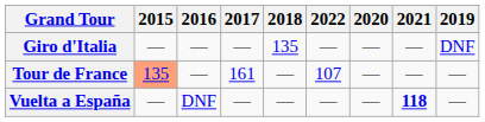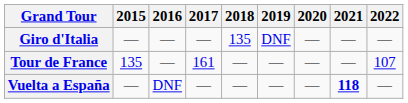 <table class="wikitable plainrowheaders">
 <tr>
 <th scope="col"><a href='#'>Grand Tour</a></th>
 <th scope="col">2015</th>
 <th scope="col">2016</th>
 <th scope="col">2017</th>
 <th scope="col">2018</th>
-<th scope="col">2022</th>
+<th scope="col">2019</th>
 <th scope="col">2020</th>
 <th scope="col">2021</th>
-<th scope="col">2019</th>
+<th scope="col">2022</th>
 </tr>
 <tr style="text-align:center;">
 <th scope="row"> <a href='#'>Giro d'Italia</a></th>
 <td>—</td>
 <td>—</td>
 <td>—</td>
 <td><a href='#'>135</a></td>
+<td><a href='#'>DNF</a></td>
 <td>—</td>
 <td>—</td>
 <td>—</td>
-<td><a href='#'>DNF</a></td>
 </tr>
 <tr style="text-align:center;">
 <th scope="row"> <a href='#'>Tour de France</a></th>
-<td style="background: lightsalmon;"><a href='#'>135</a></td>
+<td><a href='#'>135</a></td>
 <td>—</td>
 <td><a href='#'>161</a></td>
 <td>—</td>
-<td><a href='#'>107</a></td>
 <td>—</td>
 <td>—</td>
 <td>—</td>
+<td><a href='#'>107</a></td>
 </tr>
 <tr style="text-align:center;">
 <th scope="row"> <a href='#'>Vuelta a España</a></th>
 <td>—</td>
 <td><a href='#'>DNF</a></td>
 <td>—</td>
 <td>—</td>
 <td>—</td>
 <td>—</td>
 <td><strong><a href='#'>118</a></strong></td>
 <td>—</td>
 </tr>
 </table>
